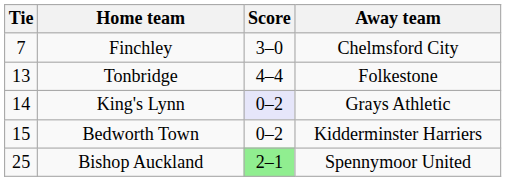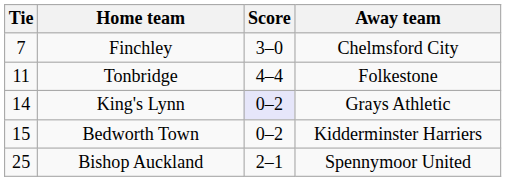 <table class="wikitable" style="text-align:center;">
 <tr>
 <th width=20>Tie</th>
 <th width=175>Home team</th>
 <th width=20>Score</th>
 <th width=175>Away team</th>
 </tr>
 <tr>
 <td>7</td>
 <td>Finchley</td>
 <td>3–0</td>
 <td>Chelmsford City</td>
 </tr>
 <tr>
-<td>13</td>
+<td>11</td>
 <td>Tonbridge</td>
 <td>4–4</td>
 <td>Folkestone</td>
 </tr>
 <tr>
 <td>14</td>
 <td>King's Lynn</td>
 <td style="background: lavender;">0–2</td>
 <td>Grays Athletic</td>
 </tr>
 <tr>
 <td>15</td>
 <td>Bedworth Town</td>
 <td>0–2</td>
 <td>Kidderminster Harriers</td>
 </tr>
 <tr>
 <td>25</td>
 <td>Bishop Auckland</td>
-<td style="background: lightgreen;">2–1</td>
+<td>2–1</td>
 <td>Spennymoor United</td>
 </tr>
 </table>
